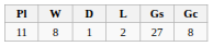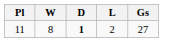 <table class="wikitable"  style="text-align:center" width="">
 <tr>
 <th width=40px>Pl</th>
 <th width=40px>W</th>
 <th width=40px>D</th>
 <th width=40px>L</th>
 <th width=40px>Gs</th>
-<th width=40px>Gc</th>
 </tr>
 <tr>
 <td>11</td>
 <td>8</td>
-<td>1</td>
+<td><strong>1</strong></td>
 <td>2</td>
 <td>27</td>
-<td>8</td>
 </tr>
 </table>
